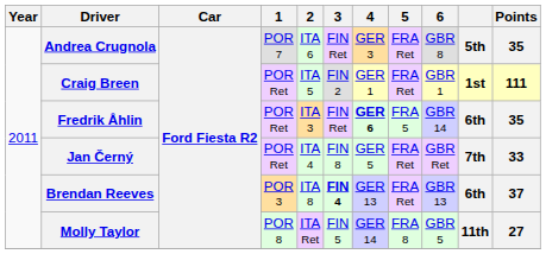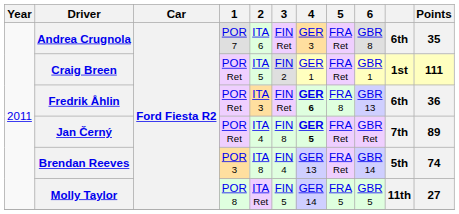 <table class="wikitable" border="1" style="text-align:center; font-size:95%;">
 <tr>
 <th>Year</th>
 <th>Driver</th>
 <th>Car</th>
 <th>1</th>
 <th>2</th>
 <th>3</th>
 <th>4</th>
 <th>5</th>
 <th>6</th>
 <th></th>
 <th>Points</th>
 </tr>
 <tr>
 <td rowspan="6"><a href='#'>2011</a></td>
 <th> <a href='#'>Andrea Crugnola</a></th>
 <th rowspan="6"><a href='#'>Ford Fiesta R2</a></th>
 <td style="background:#DFDFDF;"><a href='#'>POR</a><br><small>7</small></td>
 <td style="background:#DFFFDF;"><a href='#'>ITA</a><br><small>6</small></td>
 <td style="background:#EFCFFF;"><a href='#'>FIN</a><br><small>Ret</small></td>
 <td style="background:#FFDF9F;"><a href='#'>GER</a><br><small>3</small></td>
 <td style="background:#EFCFFF;"><a href='#'>FRA</a><br><small>Ret</small></td>
 <td style="background:#DFDFDF;"><a href='#'>GBR</a><br><small>8</small></td>
-<th>5th</th>
+<th>6th</th>
 <th>35</th>
 </tr>
 <tr>
 <th> <a href='#'>Craig Breen</a></th>
 <td style="background:#EFCFFF;"><a href='#'>POR</a><br><small>Ret</small></td>
 <td style="background:#DFFFDF;"><a href='#'>ITA</a><br><small>5</small></td>
 <td style="background:#DFDFDF;"><a href='#'>FIN</a><br><small>2</small></td>
 <td style="background:#FFFFBF;"><a href='#'>GER</a><br><small>1</small></td>
 <td style="background:#EFCFFF;"><a href='#'>FRA</a><br><small>Ret</small></td>
 <td style="background:#FFFFBF;"><a href='#'>GBR</a><br><small>1</small></td>
 <td style="background:#FFFFBF;"><strong>1st</strong></td>
 <td style="background:#FFFFBF;"><strong>111</strong></td>
 </tr>
 <tr>
 <th> <a href='#'>Fredrik Åhlin</a></th>
 <td style="background:#EFCFFF;"><a href='#'>POR</a><br><small>Ret</small></td>
 <td style="background:#FFDF9F;"><a href='#'>ITA</a><br><small>3</small></td>
 <td style="background:#EFCFFF;"><a href='#'>FIN</a><br><small>Ret</small></td>
 <td style="background:#DFFFDF;"><strong><a href='#'>GER</a><br><small>6</small></strong></td>
-<td style="background:#DFFFDF;"><a href='#'>FRA</a><br><small>5</small></td>
-<td style="background:#CFCFFF;"><a href='#'>GBR</a><br><small>14</small></td>
+<td style="background:#DFFFDF;"><a href='#'>FRA</a><br><small>8</small></td>
+<td style="background:#CFCFFF;"><a href='#'>GBR</a><br><small>13</small></td>
 <th>6th</th>
-<th>35</th>
+<th>36</th>
 </tr>
 <tr>
 <th> <a href='#'>Jan Černý</a></th>
 <td style="background:#EFCFFF;"><a href='#'>POR</a><br><small>Ret</small></td>
 <td style="background:#DFFFDF;"><a href='#'>ITA</a><br><small>4</small></td>
 <td style="background:#DFFFDF;"><a href='#'>FIN</a><br><small>8</small></td>
-<td style="background:#DFFFDF;"><a href='#'>GER</a><br><small>5</small></td>
+<td style="background:#DFFFDF;"><strong><a href='#'>GER</a><br><small>5</small></strong></td>
 <td style="background:#EFCFFF;"><a href='#'>FRA</a><br><small>Ret</small></td>
 <td style="background:#EFCFFF;"><a href='#'>GBR</a><br><small>Ret</small></td>
 <th>7th</th>
-<th>33</th>
+<th>89</th>
 </tr>
 <tr>
 <th> <a href='#'>Brendan Reeves</a></th>
 <td style="background:#FFDF9F;"><a href='#'>POR</a><br><small>3</small></td>
 <td style="background:#DFFFDF;"><a href='#'>ITA</a><br><small>8</small></td>
-<td style="background:#DFFFDF;"><strong><a href='#'>FIN</a><br><small>4</small></strong></td>
+<td style="background:#DFFFDF;"><a href='#'>FIN</a><br><small>4</small></td>
 <td style="background:#CFCFFF;"><a href='#'>GER</a><br><small>13</small></td>
 <td style="background:#EFCFFF;"><a href='#'>FRA</a><br><small>Ret</small></td>
-<td style="background:#CFCFFF;"><a href='#'>GBR</a><br><small>13</small></td>
-<th>6th</th>
-<th>37</th>
+<td style="background:#CFCFFF;"><a href='#'>GBR</a><br><small>14</small></td>
+<th>5th</th>
+<th>74</th>
 </tr>
 <tr>
 <th> <a href='#'>Molly Taylor</a></th>
 <td style="background:#DFFFDF;"><a href='#'>POR</a><br><small>8</small></td>
 <td style="background:#EFCFFF;"><a href='#'>ITA</a><br><small>Ret</small></td>
 <td style="background:#DFFFDF;"><a href='#'>FIN</a><br><small>5</small></td>
 <td style="background:#CFCFFF;"><a href='#'>GER</a><br><small>14</small></td>
-<td style="background:#DFFFDF;"><a href='#'>FRA</a><br><small>8</small></td>
+<td style="background:#DFFFDF;"><a href='#'>FRA</a><br><small>5</small></td>
 <td style="background:#DFFFDF;"><a href='#'>GBR</a><br><small>5</small></td>
 <th>11th</th>
 <th>27</th>
 </tr>
 <tr>
 </tr>
 </table>
